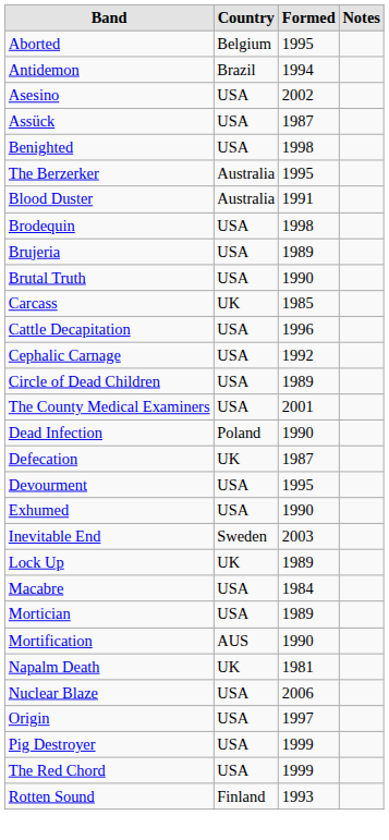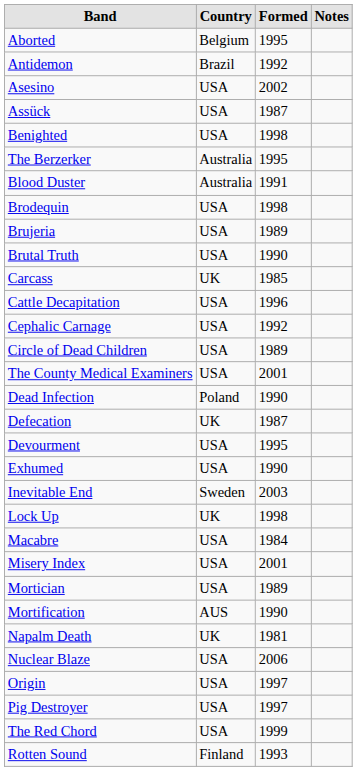 <table class="wikitable sortable" style="font-size: 95%">
 <tr>
 <th style="background:#e3e3e3;">Band</th>
 <th style="background:#e3e3e3;">Country</th>
 <th style="background:#e3e3e3;">Formed</th>
 <th class="unsortable" style="background:#e3e3e3;">Notes</th>
 </tr>
 <tr>
 <td><a href='#'>Aborted</a></td>
 <td>Belgium</td>
 <td>1995</td>
 <td></td>
 </tr>
 <tr>
 <td><a href='#'>Antidemon</a></td>
 <td>Brazil</td>
-<td>1994</td>
+<td>1992</td>
 <td></td>
 </tr>
 <tr>
 <td><a href='#'>Asesino</a></td>
 <td>USA</td>
 <td>2002</td>
 <td></td>
 </tr>
 <tr>
 <td><a href='#'>Assück</a></td>
 <td>USA</td>
 <td>1987</td>
 <td></td>
 </tr>
 <tr>
 <td><a href='#'>Benighted</a></td>
 <td>USA</td>
 <td>1998</td>
 <td></td>
 </tr>
 <tr>
 <td><a href='#'>The Berzerker</a></td>
 <td>Australia</td>
 <td>1995</td>
 <td></td>
 </tr>
 <tr>
 <td><a href='#'>Blood Duster</a></td>
 <td>Australia</td>
 <td>1991</td>
 <td></td>
 </tr>
 <tr>
 <td><a href='#'>Brodequin</a></td>
 <td>USA</td>
 <td>1998</td>
 <td></td>
 </tr>
 <tr>
 <td><a href='#'>Brujeria</a></td>
 <td>USA</td>
 <td>1989</td>
 <td></td>
 </tr>
 <tr>
 <td><a href='#'>Brutal Truth</a></td>
 <td>USA</td>
 <td>1990</td>
 <td></td>
 </tr>
 <tr>
 <td><a href='#'>Carcass</a></td>
 <td>UK</td>
 <td>1985</td>
 <td></td>
 </tr>
 <tr>
 <td><a href='#'>Cattle Decapitation</a></td>
 <td>USA</td>
 <td>1996</td>
 <td></td>
 </tr>
 <tr>
 <td><a href='#'>Cephalic Carnage</a></td>
 <td>USA</td>
 <td>1992</td>
 <td></td>
 </tr>
 <tr>
 <td><a href='#'>Circle of Dead Children</a></td>
 <td>USA</td>
 <td>1989</td>
 <td></td>
 </tr>
 <tr>
 <td><a href='#'>The County Medical Examiners</a></td>
 <td>USA</td>
 <td>2001</td>
 <td></td>
 </tr>
 <tr>
 <td><a href='#'>Dead Infection</a></td>
 <td>Poland</td>
 <td>1990</td>
 <td></td>
 </tr>
 <tr>
 <td><a href='#'>Defecation</a></td>
 <td>UK</td>
 <td>1987</td>
 <td></td>
 </tr>
 <tr>
 <td><a href='#'>Devourment</a></td>
 <td>USA</td>
 <td>1995</td>
 <td></td>
 </tr>
 <tr>
 <td><a href='#'>Exhumed</a></td>
 <td>USA</td>
 <td>1990</td>
 </tr>
 <tr>
 <td><a href='#'>Inevitable End</a></td>
 <td>Sweden</td>
 <td>2003</td>
 <td></td>
 </tr>
 <tr>
 <td><a href='#'>Lock Up</a></td>
 <td>UK</td>
-<td>1989</td>
+<td>1998</td>
 <td></td>
 </tr>
 <tr>
 <td><a href='#'>Macabre</a></td>
 <td>USA</td>
 <td>1984</td>
+<td></td>
+</tr>
+<tr>
+<td><a href='#'>Misery Index</a></td>
+<td>USA</td>
+<td>2001</td>
 <td></td>
 </tr>
 <tr>
 <td><a href='#'>Mortician</a></td>
 <td>USA</td>
 <td>1989</td>
 <td></td>
 </tr>
 <tr>
 <td><a href='#'>Mortification</a></td>
 <td>AUS</td>
 <td>1990</td>
 <td></td>
 </tr>
 <tr>
 <td><a href='#'>Napalm Death</a></td>
 <td>UK</td>
 <td>1981</td>
 <td></td>
 </tr>
 <tr>
 <td><a href='#'>Nuclear Blaze</a></td>
 <td>USA</td>
 <td>2006</td>
 <td></td>
 </tr>
 <tr>
 <td><a href='#'>Origin</a></td>
 <td>USA</td>
 <td>1997</td>
 <td></td>
 </tr>
 <tr>
 <td><a href='#'>Pig Destroyer</a></td>
 <td>USA</td>
-<td>1999</td>
+<td>1997</td>
 <td></td>
 </tr>
 <tr>
 <td><a href='#'>The Red Chord</a></td>
 <td>USA</td>
 <td>1999</td>
 <td></td>
 </tr>
 <tr>
 <td><a href='#'>Rotten Sound</a></td>
 <td>Finland</td>
 <td>1993</td>
 <td></td>
 </tr>
 </table>
